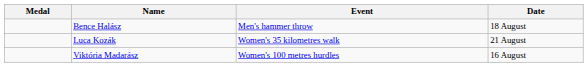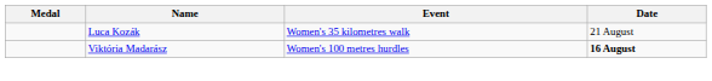 <table class="wikitable" style="font-size:90%" width=60%>
 <tr>
 <th>Medal</th>
 <th>Name</th>
 <th>Event</th>
 <th>Date</th>
-</tr>
-<tr>
-<td></td>
-<td><a href='#'>Bence Halász</a></td>
-<td><a href='#'>Men's hammer throw</a></td>
-<td>18 August</td>
 </tr>
 <tr>
 <td></td>
 <td><a href='#'>Luca Kozák</a></td>
 <td><a href='#'>Women's 35 kilometres walk</a></td>
 <td>21 August</td>
 </tr>
 <tr>
 <td></td>
 <td><a href='#'>Viktória Madarász</a></td>
 <td><a href='#'>Women's 100 metres hurdles</a></td>
-<td>16 August</td>
+<td><strong>16 August</strong></td>
 </tr>
 </table>
